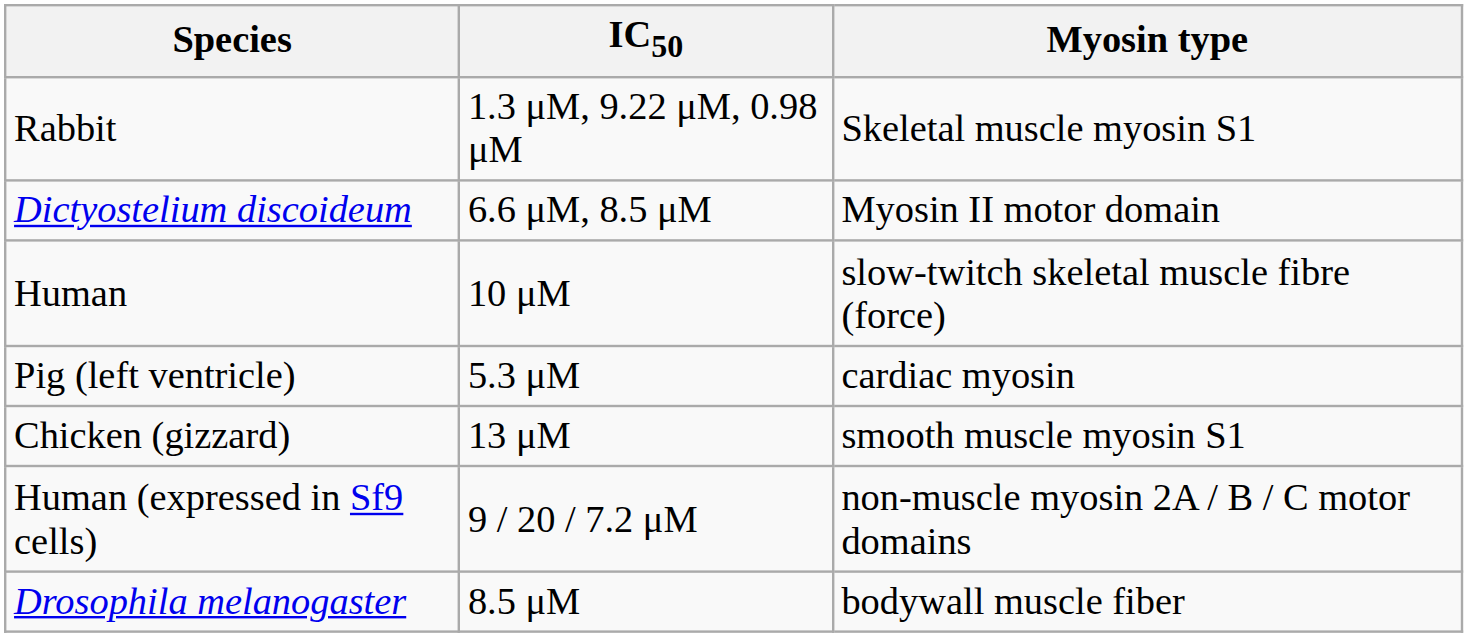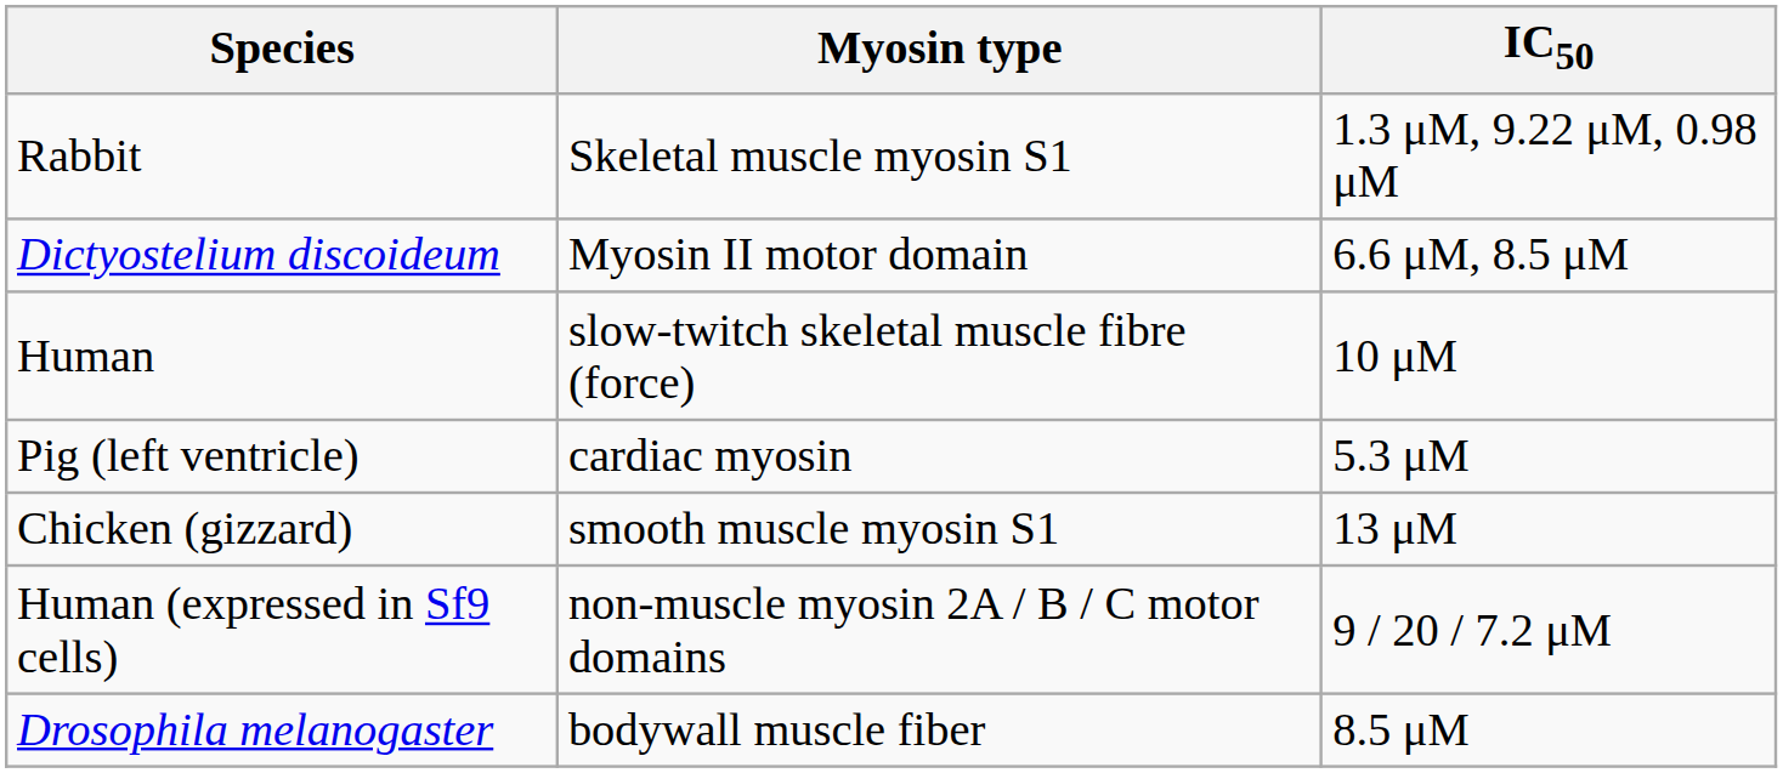 <table class="wikitable">
 <tr>
 <th>Species</th>
+<th>Myosin type</th>
 <th>IC<sub>50</sub></th>
-<th>Myosin type</th>
 </tr>
 <tr>
 <td>Rabbit</td>
+<td>Skeletal muscle myosin S1</td>
 <td>1.3 μM, 9.22 μM, 0.98 μM</td>
-<td>Skeletal muscle myosin S1</td>
 </tr>
 <tr>
 <td><em><a href='#'>Dictyostelium discoideum</a></em></td>
+<td>Myosin II motor domain</td>
 <td>6.6 μM, 8.5 μM</td>
-<td>Myosin II motor domain</td>
 </tr>
 <tr>
 <td>Human</td>
+<td>slow-twitch skeletal muscle fibre (force)</td>
 <td>10 μM</td>
-<td>slow-twitch skeletal muscle fibre (force)</td>
 </tr>
 <tr>
 <td>Pig (left ventricle)</td>
+<td>cardiac myosin</td>
 <td>5.3 μM</td>
-<td>cardiac myosin</td>
 </tr>
 <tr>
 <td>Chicken (gizzard)</td>
+<td>smooth muscle myosin S1</td>
 <td>13 μM</td>
-<td>smooth muscle myosin S1</td>
 </tr>
 <tr>
 <td>Human (expressed in <a href='#'>Sf9</a> cells)</td>
+<td>non-muscle myosin 2A / B / C motor domains</td>
 <td>9 / 20 / 7.2 μM</td>
-<td>non-muscle myosin 2A / B / C motor domains</td>
 </tr>
 <tr>
 <td><em><a href='#'>Drosophila melanogaster</a></em></td>
+<td>bodywall muscle fiber</td>
 <td>8.5 μM</td>
-<td>bodywall muscle fiber</td>
 </tr>
 </table>
